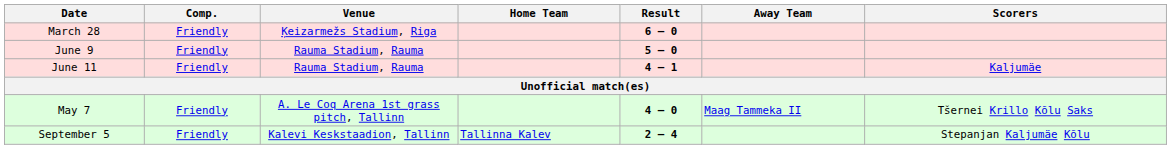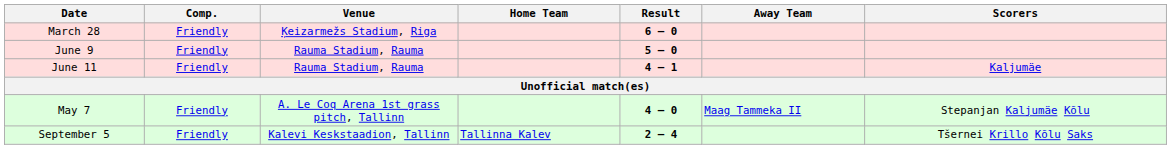 <table class="wikitable collapsible collapsed" width=100% style="font-size: 90%">
 <tr>
 <th width=12%>Date</th>
 <th width=10%>Comp.</th>
 <th width=17%>Venue</th>
 <th width=14%>Home Team</th>
 <th width=7%>Result</th>
 <th width=14%>Away Team</th>
 <th width=26%>Scorers</th>
 </tr>
 <tr bgcolor="#ffdddd" align="center">
 <td>March 28</td>
 <td><a href='#'>Friendly</a></td>
 <td><a href='#'>Ķeizarmežs Stadium</a>, <a href='#'>Riga</a></td>
 <td align="left"></td>
 <td><strong>6 – 0</strong></td>
 <td align="left"></td>
 <td></td>
 </tr>
 <tr bgcolor="#ffdddd" align="center">
 <td>June 9</td>
 <td><a href='#'>Friendly</a></td>
 <td><a href='#'>Rauma Stadium</a>, <a href='#'>Rauma</a></td>
 <td align="left"></td>
 <td><strong>5 – 0</strong></td>
 <td align="left"></td>
 <td></td>
 </tr>
 <tr bgcolor="#ffdddd" align="center">
 <td>June 11</td>
 <td><a href='#'>Friendly</a></td>
 <td><a href='#'>Rauma Stadium</a>, <a href='#'>Rauma</a></td>
 <td align="left"></td>
 <td><strong>4 – 1</strong></td>
 <td align="left"></td>
 <td><a href='#'>Kaljumäe</a> </td>
 </tr>
 <tr>
 <th colspan="8">Unofficial match(es)</th>
 </tr>
 <tr bgcolor="#ddffdd" align="center">
 <td>May 7</td>
 <td><a href='#'>Friendly</a></td>
 <td><a href='#'>A. Le Coq Arena 1st grass pitch</a>, <a href='#'>Tallinn</a></td>
 <td align="left"></td>
 <td><strong>4 – 0</strong></td>
 <td align="left"> <a href='#'>Maag Tammeka II</a></td>
-<td>Tšernei  <a href='#'>Krillo</a>  <a href='#'>Kõlu</a>  <a href='#'>Saks</a> </td>
+<td>Stepanjan  <a href='#'>Kaljumäe</a>   <a href='#'>Kõlu</a> </td>
 </tr>
 <tr bgcolor="#ddffdd" align="center">
 <td>September 5</td>
 <td><a href='#'>Friendly</a></td>
 <td><a href='#'>Kalevi Keskstaadion</a>, <a href='#'>Tallinn</a></td>
 <td align="left"> <a href='#'>Tallinna Kalev</a></td>
 <td><strong>2 – 4</strong></td>
 <td align="left"></td>
-<td>Stepanjan  <a href='#'>Kaljumäe</a>   <a href='#'>Kõlu</a> </td>
+<td>Tšernei  <a href='#'>Krillo</a>  <a href='#'>Kõlu</a>  <a href='#'>Saks</a> </td>
 </tr>
 </table>
